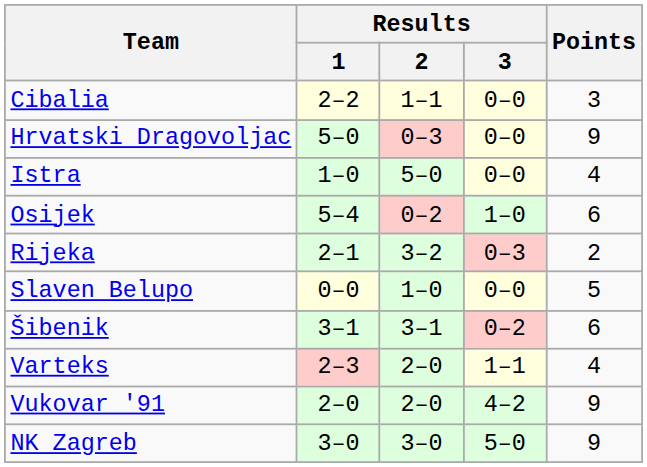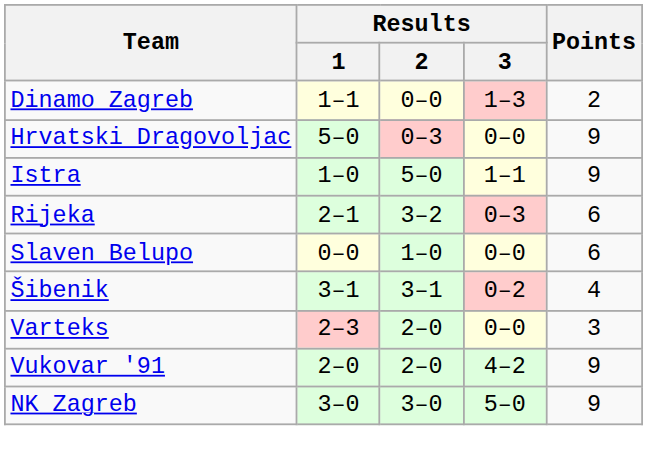 <table class="wikitable" style="text-align:center">
 <tr>
 <th rowspan=2>Team</th>
 <th colspan=3>Results</th>
 <th rowspan=2>Points</th>
 </tr>
 <tr>
 <th width=40>1</th>
 <th width=40>2</th>
 <th width=40>3</th>
 </tr>
 <tr>
-<td align=left><a href='#'>Cibalia</a></td>
-<td bgcolor=#ffffdd>2–2</td>
+<td align=left><a href='#'>Dinamo Zagreb</a></td>
 <td bgcolor=#ffffdd>1–1</td>
 <td bgcolor=#ffffdd>0–0</td>
-<td>3</td>
+<td bgcolor=#ffcccc>1–3</td>
+<td>2</td>
 </tr>
 <tr>
 <td align=left><a href='#'>Hrvatski Dragovoljac</a></td>
 <td bgcolor=#ddffdd>5–0</td>
 <td bgcolor=#ffcccc>0–3</td>
 <td bgcolor=#ffffdd>0–0</td>
 <td>9</td>
 </tr>
 <tr>
 <td align=left><a href='#'>Istra</a></td>
 <td bgcolor=#ddffdd>1–0</td>
 <td bgcolor=#ddffdd>5–0</td>
-<td bgcolor=#ffffdd>0–0</td>
-<td>4</td>
-</tr>
-<tr>
-<td align=left><a href='#'>Osijek</a></td>
-<td bgcolor=#ddffdd>5–4</td>
-<td bgcolor=#ffcccc>0–2</td>
-<td bgcolor=#ddffdd>1–0</td>
-<td>6</td>
+<td bgcolor=#ffffdd>1–1</td>
+<td>9</td>
 </tr>
 <tr>
 <td align=left><a href='#'>Rijeka</a></td>
 <td bgcolor=#ddffdd>2–1</td>
 <td bgcolor=#ddffdd>3–2</td>
 <td bgcolor=#ffcccc>0–3</td>
-<td>2</td>
+<td>6</td>
 </tr>
 <tr>
 <td align=left><a href='#'>Slaven Belupo</a></td>
 <td bgcolor=#ffffdd>0–0</td>
 <td bgcolor=#ddffdd>1–0</td>
 <td bgcolor=#ffffdd>0–0</td>
-<td>5</td>
+<td>6</td>
 </tr>
 <tr>
 <td align=left><a href='#'>Šibenik</a></td>
 <td bgcolor=#ddffdd>3–1</td>
 <td bgcolor=#ddffdd>3–1</td>
 <td bgcolor=#ffcccc>0–2</td>
-<td>6</td>
+<td>4</td>
 </tr>
 <tr>
 <td align=left><a href='#'>Varteks</a></td>
 <td bgcolor=#ffcccc>2–3</td>
 <td bgcolor=#ddffdd>2–0</td>
-<td bgcolor=#ffffdd>1–1</td>
-<td>4</td>
+<td bgcolor=#ffffdd>0–0</td>
+<td>3</td>
 </tr>
 <tr>
 <td align=left><a href='#'>Vukovar '91</a></td>
 <td bgcolor=#ddffdd>2–0</td>
 <td bgcolor=#ddffdd>2–0</td>
 <td bgcolor=#ddffdd>4–2</td>
 <td>9</td>
 </tr>
 <tr>
 <td align=left><a href='#'>NK Zagreb</a></td>
 <td bgcolor=#ddffdd>3–0</td>
 <td bgcolor=#ddffdd>3–0</td>
 <td bgcolor=#ddffdd>5–0</td>
 <td>9</td>
 </tr>
 </table>
